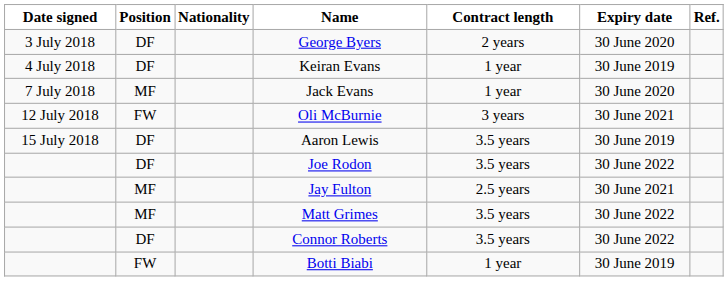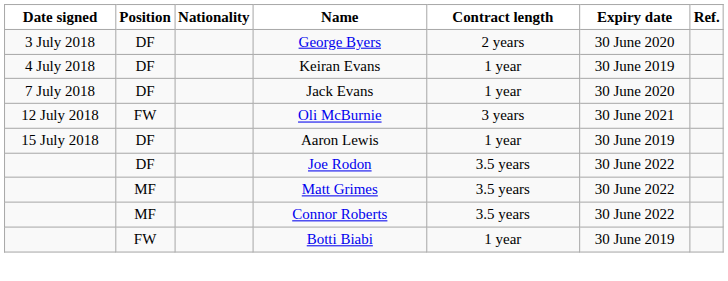 <table class="wikitable" style="text-align:center; font-size:90%; ">
 <tr>
 <th style="background:white; color:black; width:100px;">Date signed</th>
 <th style="background:white; color:black; width:50px;">Position</th>
 <th style="background:white; color:black; width:50px;">Nationality</th>
 <th style="background:white; color:black; width:160px;">Name</th>
 <th style="background:white; color:black; width:140px;">Contract length</th>
 <th style="background:white; color:black; width:100px;">Expiry date</th>
 <th style="background:white; color:black;">Ref.</th>
 </tr>
 <tr>
 <td>3 July 2018</td>
 <td>DF</td>
 <td></td>
 <td><a href='#'>George Byers</a></td>
 <td>2 years</td>
 <td>30 June 2020</td>
 <td></td>
 </tr>
 <tr>
 <td>4 July 2018</td>
 <td>DF</td>
 <td></td>
 <td>Keiran Evans</td>
 <td>1 year</td>
 <td>30 June 2019</td>
 <td></td>
 </tr>
 <tr>
 <td>7 July 2018</td>
-<td>MF</td>
+<td>DF</td>
 <td></td>
 <td>Jack Evans</td>
 <td>1 year</td>
 <td>30 June 2020</td>
 <td></td>
 </tr>
 <tr>
 <td>12 July 2018</td>
 <td>FW</td>
 <td></td>
 <td><a href='#'>Oli McBurnie</a></td>
 <td>3 years</td>
 <td>30 June 2021</td>
 <td></td>
 </tr>
 <tr>
 <td>15 July 2018</td>
 <td>DF</td>
 <td></td>
 <td>Aaron Lewis</td>
-<td>3.5 years</td>
+<td>1 year</td>
 <td>30 June 2019</td>
 <td></td>
 </tr>
 <tr>
 <td></td>
 <td>DF</td>
 <td></td>
 <td><a href='#'>Joe Rodon</a></td>
 <td>3.5 years</td>
 <td>30 June 2022</td>
 <td></td>
 </tr>
 <tr>
 <td></td>
 <td>MF</td>
 <td></td>
-<td><a href='#'>Jay Fulton</a></td>
-<td>2.5 years</td>
-<td>30 June 2021</td>
-<td></td>
-</tr>
-<tr>
-<td></td>
-<td>MF</td>
-<td></td>
 <td><a href='#'>Matt Grimes</a></td>
 <td>3.5 years</td>
 <td>30 June 2022</td>
 <td></td>
 </tr>
 <tr>
 <td></td>
-<td>DF</td>
+<td>MF</td>
 <td></td>
 <td><a href='#'>Connor Roberts</a></td>
 <td>3.5 years</td>
 <td>30 June 2022</td>
 <td></td>
 </tr>
 <tr>
 <td></td>
 <td>FW</td>
 <td></td>
 <td><a href='#'>Botti Biabi</a></td>
 <td>1 year</td>
 <td>30 June 2019</td>
 <td></td>
 </tr>
 </table>
